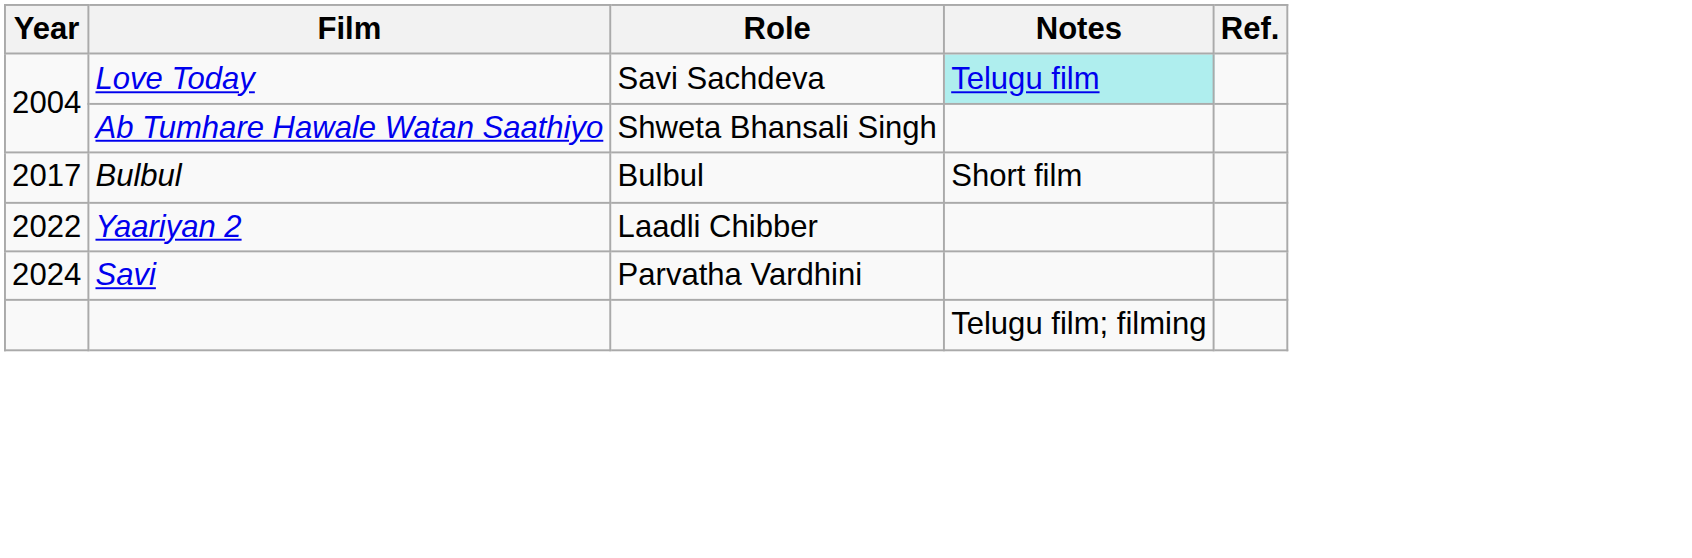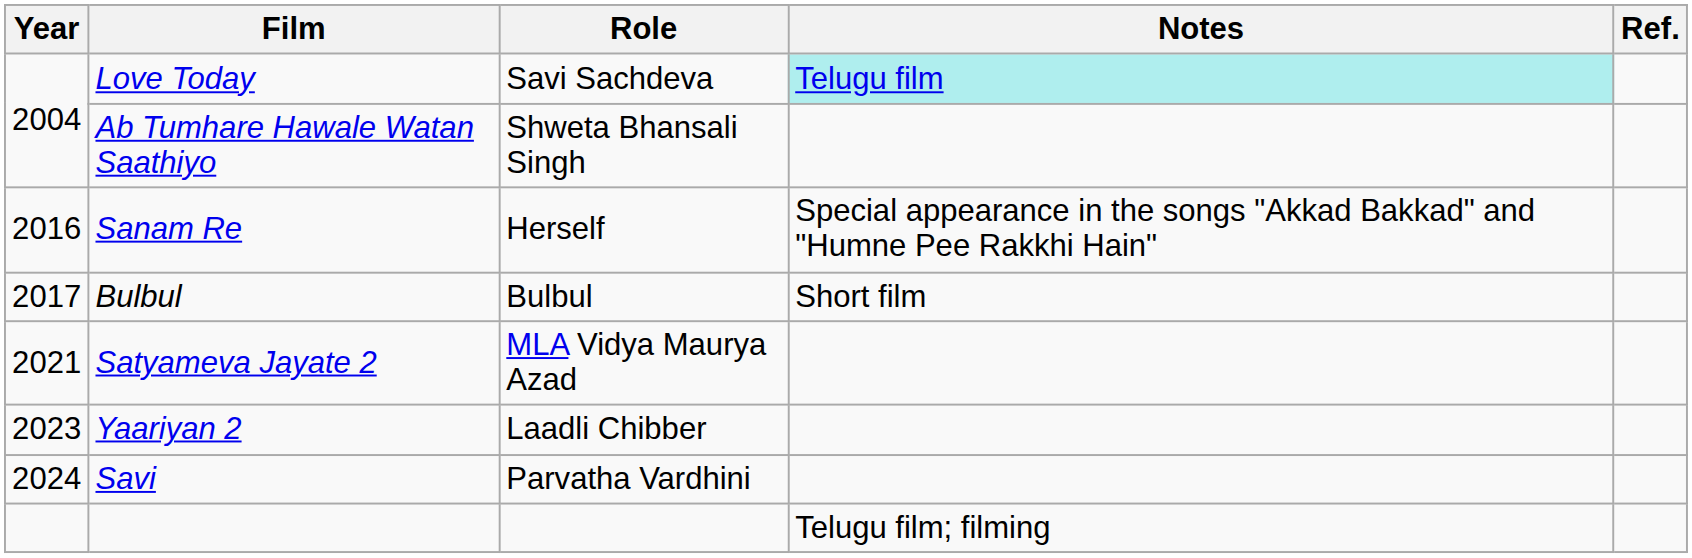 <table class="wikitable sortable">
 <tr>
 <th>Year</th>
 <th>Film</th>
 <th>Role</th>
 <th>Notes</th>
 <th>Ref.</th>
 </tr>
 <tr>
 <td rowspan="2">2004</td>
 <td><em><a href='#'>Love Today</a></em></td>
 <td>Savi Sachdeva</td>
 <td style="background: paleturquoise;"><a href='#'>Telugu film</a></td>
 <td></td>
 </tr>
 <tr>
 <td><em><a href='#'>Ab Tumhare Hawale Watan Saathiyo</a></em></td>
 <td>Shweta Bhansali Singh</td>
 <td></td>
 <td></td>
 </tr>
 <tr>
+<td>2016</td>
+<td><em><a href='#'>Sanam Re</a></em></td>
+<td>Herself</td>
+<td>Special appearance in the songs "Akkad Bakkad" and "Humne Pee Rakkhi Hain"</td>
+<td></td>
+</tr>
+<tr>
 <td>2017</td>
 <td><em>Bulbul</em></td>
 <td>Bulbul</td>
 <td>Short film</td>
 <td></td>
 </tr>
 <tr>
-<td>2022</td>
+<td>2021</td>
+<td><em><a href='#'>Satyameva Jayate 2</a></em></td>
+<td><a href='#'>MLA</a> Vidya Maurya Azad</td>
+<td></td>
+<td></td>
+</tr>
+<tr>
+<td>2023</td>
 <td><em><a href='#'>Yaariyan 2</a></em></td>
 <td>Laadli Chibber</td>
 <td></td>
 <td></td>
 </tr>
 <tr>
 <td rowspan="1">2024</td>
 <td><em><a href='#'>Savi</a></em></td>
 <td>Parvatha Vardhini</td>
 <td></td>
 <td></td>
 </tr>
 <tr>
 <td></td>
 <td></td>
 <td></td>
 <td>Telugu film; filming</td>
 <td></td>
 </tr>
 </table>
